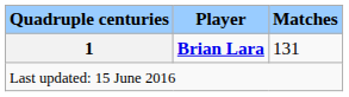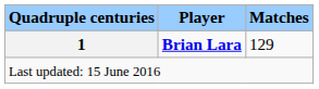 <table class="wikitable">
 <tr style="background:#9cf; text-align:center;">
 <td><strong>Quadruple centuries</strong></td>
 <td><strong>Player</strong></td>
 <td><strong>Matches</strong></td>
 </tr>
 <tr>
 <th style="vertical-align:middle;">1</th>
 <td><strong> <a href='#'>Brian Lara</a></strong></td>
-<td>131</td>
+<td>129</td>
 </tr>
 <tr>
 <td colspan="3"><small>Last updated: 15 June 2016</small></td>
 </tr>
 </table>
